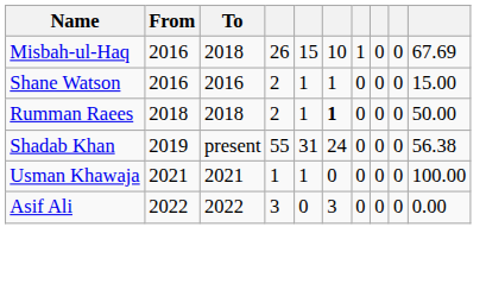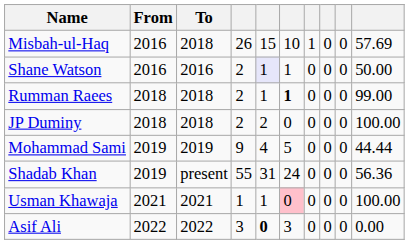 <table class="wikitable">
 <tr>
 <th>Name</th>
 <th>From</th>
 <th>To</th>
 <th></th>
 <th></th>
 <th></th>
 <th></th>
 <th></th>
 <th></th>
 <th></th>
 </tr>
 <tr>
 <td><a href='#'>Misbah-ul-Haq</a></td>
 <td>2016</td>
 <td>2018</td>
 <td>26</td>
 <td>15</td>
 <td>10</td>
 <td>1</td>
 <td>0</td>
 <td>0</td>
-<td>67.69</td>
+<td>57.69</td>
 </tr>
 <tr>
 <td><a href='#'>Shane Watson</a></td>
 <td>2016</td>
 <td>2016</td>
 <td>2</td>
-<td>1</td>
+<td style="background: lavender;">1</td>
 <td>1</td>
 <td>0</td>
 <td>0</td>
 <td>0</td>
-<td>15.00</td>
+<td>50.00</td>
 </tr>
 <tr>
 <td><a href='#'>Rumman Raees</a></td>
 <td>2018</td>
 <td>2018</td>
 <td>2</td>
 <td>1</td>
 <td><strong>1</strong></td>
 <td>0</td>
 <td>0</td>
 <td>0</td>
-<td>50.00</td>
+<td>99.00</td>
+</tr>
+<tr>
+<td><a href='#'>JP Duminy</a></td>
+<td>2018</td>
+<td>2018</td>
+<td>2</td>
+<td>2</td>
+<td>0</td>
+<td>0</td>
+<td>0</td>
+<td>0</td>
+<td>100.00</td>
+</tr>
+<tr>
+<td><a href='#'>Mohammad Sami</a></td>
+<td>2019</td>
+<td>2019</td>
+<td>9</td>
+<td>4</td>
+<td>5</td>
+<td>0</td>
+<td>0</td>
+<td>0</td>
+<td>44.44</td>
 </tr>
 <tr>
 <td><a href='#'>Shadab Khan</a></td>
 <td>2019</td>
 <td>present</td>
 <td>55</td>
 <td>31</td>
 <td>24</td>
 <td>0</td>
 <td>0</td>
 <td>0</td>
-<td>56.38</td>
+<td>56.36</td>
 </tr>
 <tr>
 <td><a href='#'>Usman Khawaja</a></td>
 <td>2021</td>
 <td>2021</td>
 <td>1</td>
 <td>1</td>
-<td>0</td>
+<td style="background: pink;">0</td>
 <td>0</td>
 <td>0</td>
 <td>0</td>
 <td>100.00</td>
 </tr>
 <tr>
 <td><a href='#'>Asif Ali</a></td>
 <td>2022</td>
 <td>2022</td>
 <td>3</td>
-<td>0</td>
+<td><strong>0</strong></td>
 <td>3</td>
 <td>0</td>
 <td>0</td>
 <td>0</td>
 <td>0.00</td>
 </tr>
 </table>
